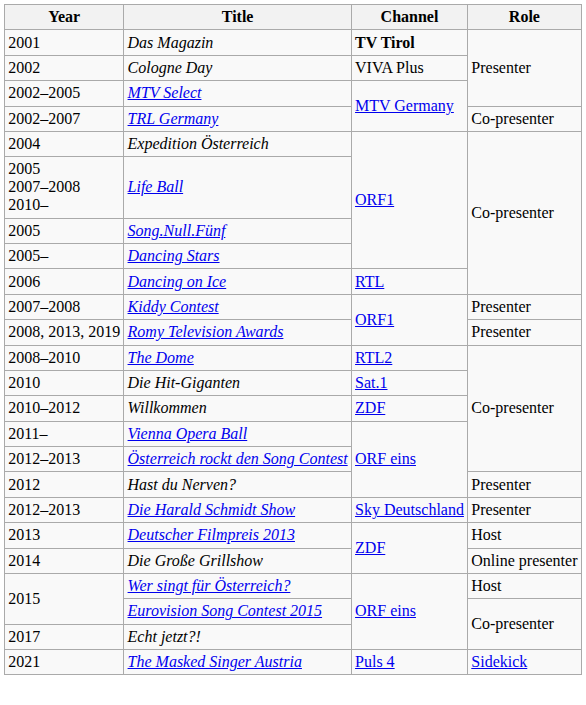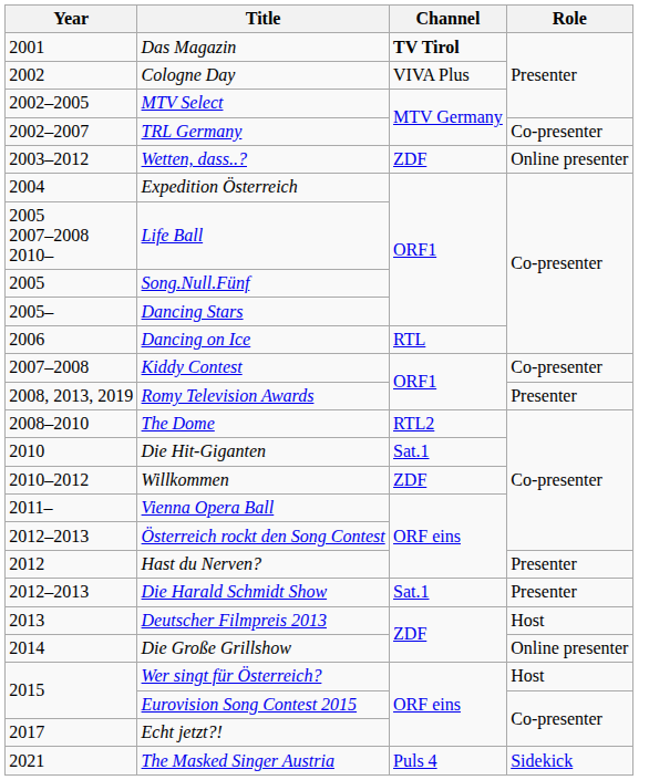 <table class="wikitable sortable">
 <tr>
 <th>Year</th>
 <th>Title</th>
 <th>Channel</th>
 <th>Role</th>
 </tr>
 <tr>
 <td>2001</td>
 <td><em>Das Magazin</em></td>
 <td><strong>TV Tirol</strong></td>
 <td rowspan=3>Presenter</td>
 </tr>
 <tr>
 <td>2002</td>
 <td><em>Cologne Day</em></td>
 <td>VIVA Plus</td>
 </tr>
 <tr>
 <td>2002–2005</td>
 <td><em><a href='#'>MTV Select</a></em></td>
 <td rowspan=2><a href='#'>MTV Germany</a></td>
 </tr>
 <tr>
 <td>2002–2007</td>
 <td><em><a href='#'>TRL Germany</a></em></td>
 <td>Co-presenter</td>
 </tr>
 <tr>
+<td>2003–2012</td>
+<td><em><a href='#'>Wetten, dass..?</a></em></td>
+<td><a href='#'>ZDF</a></td>
+<td>Online presenter</td>
+</tr>
+<tr>
 <td>2004</td>
 <td><em>Expedition Österreich</em></td>
 <td rowspan=4><a href='#'>ORF1</a></td>
 <td rowspan=5>Co-presenter</td>
 </tr>
 <tr>
 <td>2005<br>2007–2008<br>2010–</td>
 <td><em><a href='#'>Life Ball</a></em></td>
 </tr>
 <tr>
 <td>2005</td>
 <td><em><a href='#'>Song.Null.Fünf</a></em></td>
 </tr>
 <tr>
 <td>2005–</td>
 <td><em><a href='#'>Dancing Stars</a></em></td>
 </tr>
 <tr>
 <td>2006</td>
 <td><a href='#'><em>Dancing on Ice</em></a></td>
 <td><a href='#'>RTL</a></td>
 </tr>
 <tr>
 <td>2007–2008</td>
 <td><em><a href='#'>Kiddy Contest</a></em></td>
 <td rowspan=2><a href='#'>ORF1</a></td>
-<td>Presenter</td>
+<td>Co-presenter</td>
 </tr>
 <tr>
 <td>2008, 2013, 2019</td>
 <td><em><a href='#'>Romy Television Awards</a></em></td>
 <td>Presenter</td>
 </tr>
 <tr>
 <td>2008–2010</td>
 <td><em><a href='#'>The Dome</a></em></td>
 <td><a href='#'>RTL2</a></td>
 <td rowspan=5>Co-presenter</td>
 </tr>
 <tr>
 <td>2010</td>
 <td><em>Die Hit-Giganten</em></td>
 <td><a href='#'>Sat.1</a></td>
 </tr>
 <tr>
 <td>2010–2012</td>
 <td><em>Willkommen</em></td>
 <td><a href='#'>ZDF</a></td>
 </tr>
 <tr>
 <td>2011–</td>
 <td><em><a href='#'>Vienna Opera Ball</a></em></td>
 <td rowspan=3><a href='#'>ORF eins</a></td>
 </tr>
 <tr>
 <td>2012–2013</td>
 <td><em><a href='#'>Österreich rockt den Song Contest</a></em></td>
 </tr>
 <tr>
 <td>2012</td>
 <td><em>Hast du Nerven?</em></td>
 <td>Presenter</td>
 </tr>
 <tr>
 <td>2012–2013</td>
 <td><em><a href='#'>Die Harald Schmidt Show</a></em></td>
-<td><a href='#'>Sky Deutschland</a></td>
+<td><a href='#'>Sat.1</a></td>
 <td>Presenter</td>
 </tr>
 <tr>
 <td>2013</td>
 <td><em><a href='#'>Deutscher Filmpreis 2013</a></em></td>
 <td rowspan=2><a href='#'>ZDF</a></td>
 <td>Host</td>
 </tr>
 <tr>
 <td>2014</td>
 <td><em>Die Große Grillshow</em></td>
 <td>Online presenter</td>
 </tr>
 <tr>
 <td rowspan=2>2015</td>
 <td><em><a href='#'>Wer singt für Österreich?</a></em></td>
 <td rowspan=3><a href='#'>ORF eins</a></td>
 <td>Host</td>
 </tr>
 <tr>
 <td><em><a href='#'>Eurovision Song Contest 2015</a></em></td>
 <td rowspan=2>Co-presenter</td>
 </tr>
 <tr>
 <td>2017</td>
 <td><em>Echt jetzt?!</em></td>
 </tr>
 <tr>
 <td>2021</td>
 <td><em><a href='#'>The Masked Singer Austria</a></em></td>
 <td><a href='#'>Puls 4</a></td>
 <td><a href='#'>Sidekick</a></td>
 </tr>
 </table>
